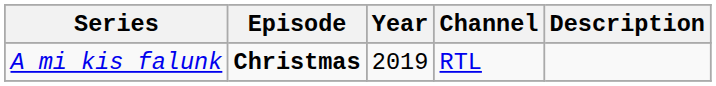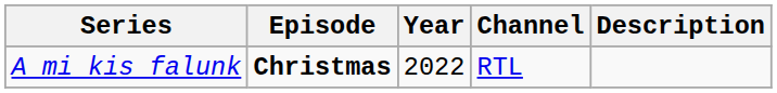 <table class="wikitable">
 <tr>
 <th>Series</th>
 <th>Episode</th>
 <th>Year</th>
 <th>Channel</th>
 <th>Description</th>
 </tr>
 <tr>
 <td><em><a href='#'>A mi kis falunk</a></em></td>
 <td><strong>Christmas</strong></td>
-<td>2019</td>
+<td>2022</td>
 <td><a href='#'>RTL</a></td>
 <td></td>
 </tr>
 </table>
